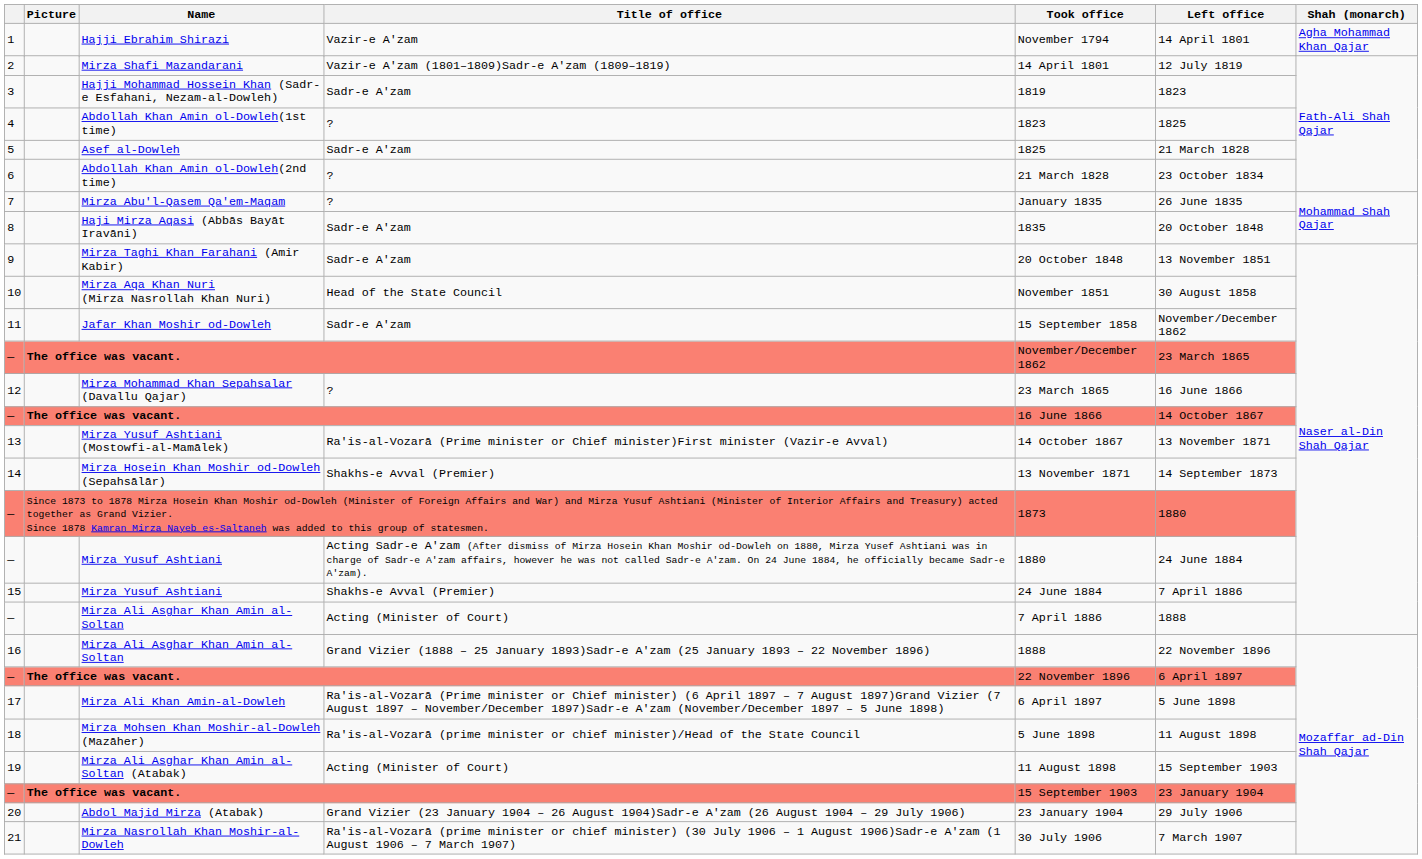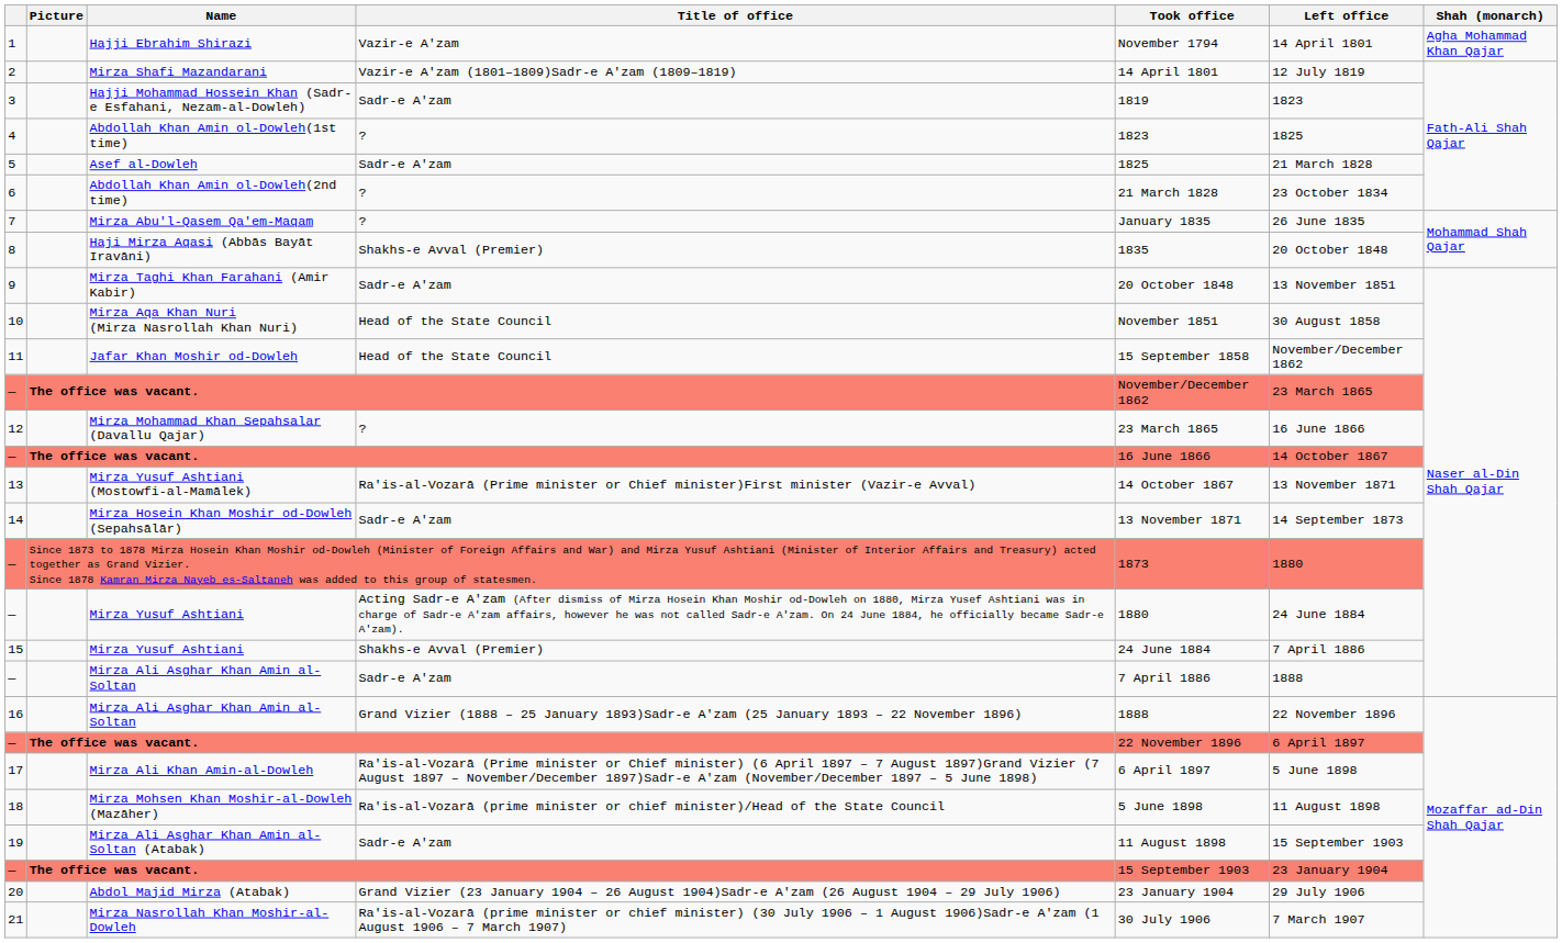 <table class="wikitable">
 <tr>
 <th></th>
 <th>Picture</th>
 <th>Name</th>
 <th>Title of office</th>
 <th>Took office</th>
 <th>Left office</th>
 <th>Shah (monarch)</th>
 </tr>
 <tr>
 <td rowspan="2">1</td>
 <td rowspan="2"></td>
 <td rowspan="2"><a href='#'>Hajji Ebrahim Shirazi</a></td>
 <td rowspan="2">Vazir-e A'zam</td>
 <td rowspan="2">November 1794</td>
 <td rowspan="2">14 April 1801</td>
 <td><a href='#'>Agha Mohammad Khan Qajar</a></td>
 </tr>
 <tr>
 <td rowspan="6"><a href='#'>Fath-Ali Shah Qajar</a></td>
 </tr>
 <tr>
 <td>2</td>
 <td></td>
 <td><a href='#'>Mirza Shafi Mazandarani</a></td>
 <td>Vazir-e A'zam (1801–1809)Sadr-e A'zam (1809–1819)</td>
 <td>14 April 1801</td>
 <td>12 July 1819</td>
 </tr>
 <tr>
 <td>3</td>
 <td></td>
 <td><a href='#'>Hajji Mohammad Hossein Khan</a> (Sadr-e Esfahani, Nezam-al-Dowleh)</td>
 <td>Sadr-e A'zam</td>
 <td>1819</td>
 <td>1823</td>
 </tr>
 <tr>
 <td>4</td>
 <td></td>
 <td><a href='#'>Abdollah Khan Amin ol-Dowleh</a>(1st time)</td>
 <td>?</td>
 <td>1823</td>
 <td>1825</td>
 </tr>
 <tr>
 <td>5</td>
 <td></td>
 <td><a href='#'>Asef al-Dowleh</a></td>
 <td>Sadr-e A'zam</td>
 <td>1825</td>
 <td>21 March 1828</td>
 </tr>
 <tr>
 <td>6</td>
 <td></td>
 <td><a href='#'>Abdollah Khan Amin ol-Dowleh</a>(2nd time)</td>
 <td>?</td>
 <td>21 March 1828</td>
 <td>23 October 1834</td>
 </tr>
 <tr>
 <td>7</td>
 <td></td>
 <td><a href='#'>Mirza Abu'l-Qasem Qa'em-Maqam</a></td>
 <td>?</td>
 <td>January 1835</td>
 <td>26 June 1835</td>
 <td rowspan="2"><a href='#'>Mohammad Shah Qajar</a></td>
 </tr>
 <tr>
 <td>8</td>
 <td></td>
 <td><a href='#'>Haji Mirza Aqasi</a> (Abbās Bayāt Iravāni)</td>
-<td>Sadr-e A'zam</td>
+<td>Shakhs-e Avval (Premier)</td>
 <td>1835</td>
 <td>20 October 1848</td>
 </tr>
 <tr>
 <td>9</td>
 <td></td>
 <td><a href='#'>Mirza Taghi Khan Farahani</a> (Amir Kabir)</td>
 <td>Sadr-e A'zam</td>
 <td>20 October 1848</td>
 <td>13 November 1851 </td>
 <td rowspan="13"><a href='#'>Naser al-Din Shah Qajar</a></td>
 </tr>
 <tr>
 <td>10</td>
 <td></td>
 <td><a href='#'>Mirza Aqa Khan Nuri</a><br>(Mirza Nasrollah Khan Nuri)</td>
 <td>Head of the State Council</td>
 <td>November 1851</td>
 <td>30 August 1858</td>
 </tr>
 <tr>
 <td>11</td>
 <td></td>
 <td><a href='#'>Jafar Khan Moshir od-Dowleh</a></td>
-<td>Sadr-e A'zam</td>
+<td>Head of the State Council</td>
 <td>15 September 1858</td>
 <td>November/December 1862</td>
 </tr>
 <tr>
 <td style="background:#FA8072;">—</td>
 <td colspan="3" style="background:#FA8072;"><strong>The office was vacant.</strong></td>
 <td style="background:#FA8072;">November/December 1862</td>
 <td style="background:#FA8072;">23 March 1865</td>
 </tr>
 <tr>
 <td>12</td>
 <td></td>
 <td><a href='#'>Mirza Mohammad Khan Sepahsalar</a> (Davallu Qajar)</td>
 <td>?</td>
 <td>23 March 1865</td>
 <td>16 June 1866</td>
 </tr>
 <tr>
 <td style="background:#FA8072;">—</td>
 <td colspan="3" style="background:#FA8072;"><strong>The office was vacant.</strong></td>
 <td style="background:#FA8072;">16 June 1866</td>
 <td style="background:#FA8072;">14 October 1867</td>
 </tr>
 <tr>
 <td>13</td>
 <td></td>
 <td><a href='#'>Mirza Yusuf Ashtiani</a><br>(Mostowfi-al-Mamālek)</td>
 <td>Ra'is-al-Vozarā (Prime minister or Chief minister)First minister (Vazir-e Avval)</td>
 <td>14 October 1867</td>
 <td>13 November 1871</td>
 </tr>
 <tr>
 <td>14</td>
 <td></td>
 <td><a href='#'>Mirza Hosein Khan Moshir od-Dowleh</a> (Sepahsālār)</td>
-<td>Shakhs-e Avval (Premier)</td>
+<td>Sadr-e A'zam</td>
 <td>13 November 1871</td>
 <td>14 September 1873</td>
 </tr>
 <tr>
 <td style="background:#FA8072;">—</td>
 <td colspan="3" style="background:#FA8072;"><small>Since 1873 to 1878 Mirza Hosein Khan Moshir od-Dowleh (Minister of Foreign Affairs and War) and Mirza Yusuf Ashtiani (Minister of Interior Affairs and Treasury) acted together as Grand Vizier.</small><br><small>Since 1878 <a href='#'>Kamran Mirza Nayeb es-Saltaneh</a> was added to this group of statesmen.</small></td>
 <td style="background:#FA8072;">1873</td>
 <td style="background:#FA8072;">1880</td>
 </tr>
 <tr>
 <td>—</td>
 <td></td>
 <td><a href='#'>Mirza Yusuf Ashtiani</a></td>
 <td>Acting Sadr-e A'zam <small>(After dismiss of Mirza Hosein Khan Moshir od-Dowleh on 1880, Mirza Yusef Ashtiani was in charge of Sadr-e A'zam affairs, however he was not called Sadr-e A'zam. On 24 June 1884, he officially became Sadr-e A'zam).</small></td>
 <td>1880</td>
 <td>24 June 1884</td>
 </tr>
 <tr>
 <td>15</td>
 <td></td>
 <td><a href='#'>Mirza Yusuf Ashtiani</a></td>
 <td>Shakhs-e Avval (Premier)</td>
 <td>24 June 1884</td>
 <td>7 April 1886</td>
 </tr>
 <tr>
 <td>—</td>
 <td></td>
 <td><a href='#'>Mirza Ali Asghar Khan Amin al-Soltan</a></td>
-<td>Acting (Minister of Court)</td>
+<td>Sadr-e A'zam</td>
 <td>7 April 1886</td>
 <td>1888</td>
 </tr>
 <tr>
 <td rowspan="2">16</td>
 <td rowspan="2"></td>
 <td rowspan="2"><a href='#'>Mirza Ali Asghar Khan Amin al-Soltan</a></td>
 <td rowspan="2">Grand Vizier (1888 – 25 January 1893)Sadr-e A'zam (25 January 1893 – 22 November 1896)</td>
 <td rowspan="2">1888</td>
 <td rowspan="2">22 November 1896</td>
 </tr>
 <tr>
 <td rowspan="8"><a href='#'>Mozaffar ad-Din Shah Qajar</a></td>
 </tr>
 <tr>
 <td style="background:#FA8072;">—</td>
 <td colspan="3" style="background:#FA8072;"><strong>The office was vacant.</strong></td>
 <td style="background:#FA8072;">22 November 1896</td>
 <td style="background:#FA8072;">6 April 1897</td>
 </tr>
 <tr>
 <td>17</td>
 <td></td>
 <td><a href='#'>Mirza Ali Khan Amin-al-Dowleh</a></td>
 <td>Ra'is-al-Vozarā (Prime minister or Chief minister) (6 April 1897 – 7 August 1897)Grand Vizier (7 August 1897 – November/December 1897)Sadr-e A'zam (November/December 1897 – 5 June 1898)</td>
 <td>6 April 1897</td>
 <td>5 June 1898</td>
 </tr>
 <tr>
 <td>18</td>
 <td></td>
 <td><a href='#'>Mirza Mohsen Khan Moshir-al-Dowleh</a> (Mazāher)</td>
 <td>Ra'is-al-Vozarā (prime minister or chief minister)/Head of the State Council</td>
 <td>5 June 1898</td>
 <td>11 August 1898</td>
 </tr>
 <tr>
 <td>19</td>
 <td></td>
 <td><a href='#'>Mirza Ali Asghar Khan Amin al-Soltan</a> (Atabak)</td>
-<td>Acting (Minister of Court)</td>
+<td>Sadr-e A'zam</td>
 <td>11 August 1898</td>
 <td>15 September 1903</td>
 </tr>
 <tr>
 <td style="background:#FA8072;">—</td>
 <td colspan="3" style="background:#FA8072;"><strong>The office was vacant.</strong></td>
 <td style="background:#FA8072;">15 September 1903</td>
 <td style="background:#FA8072;">23 January 1904</td>
 </tr>
 <tr>
 <td>20</td>
 <td></td>
 <td><a href='#'>Abdol Majid Mirza</a> (Atabak)</td>
 <td>Grand Vizier (23 January 1904 – 26 August 1904)Sadr-e A'zam (26 August 1904 – 29 July 1906)</td>
 <td>23 January 1904</td>
 <td>29 July 1906</td>
 </tr>
 <tr>
 <td>21</td>
 <td></td>
 <td><a href='#'>Mirza Nasrollah Khan Moshir-al-Dowleh</a></td>
 <td>Ra'is-al-Vozarā (prime minister or chief minister) (30 July 1906 – 1 August 1906)Sadr-e A'zam (1 August 1906 – 7 March 1907)</td>
 <td>30 July 1906</td>
 <td>7 March 1907</td>
 </tr>
 </table>
